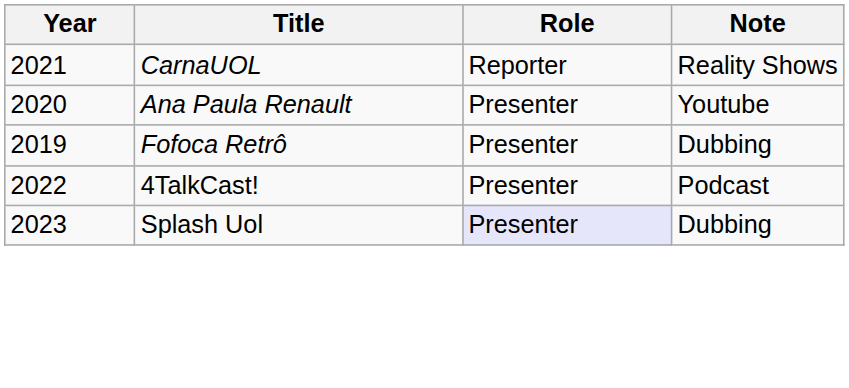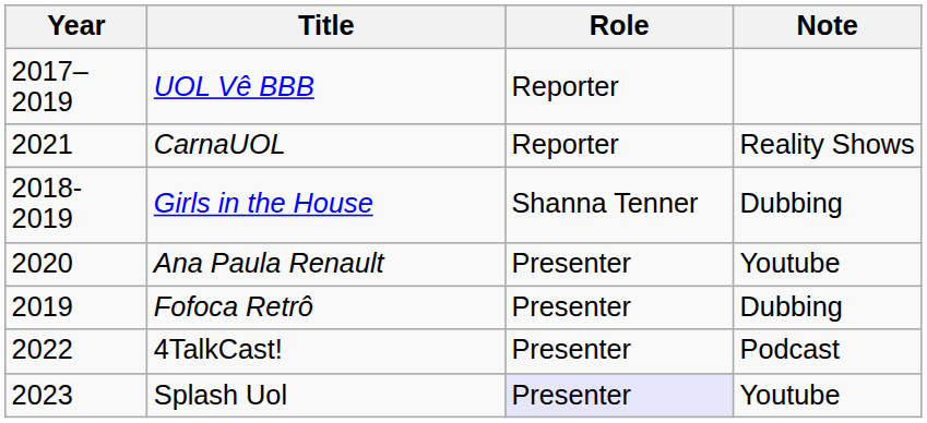 <table class="wikitable sortable">
 <tr>
 <th width=075>Year</th>
 <th width=200>Title</th>
 <th width=125>Role</th>
 <th>Note</th>
 </tr>
 <tr>
+<td>2017–2019</td>
+<td><em><a href='#'>UOL Vê BBB</a></em></td>
+<td>Reporter</td>
+<td></td>
+</tr>
+<tr>
 <td>2021</td>
 <td><em>CarnaUOL</em></td>
 <td>Reporter</td>
 <td>Reality Shows</td>
+</tr>
+<tr>
+<td>2018-2019</td>
+<td><em><a href='#'>Girls in the House</a></em></td>
+<td>Shanna Tenner</td>
+<td>Dubbing</td>
 </tr>
 <tr>
 <td>2020</td>
 <td><em>Ana Paula Renault</em></td>
 <td>Presenter</td>
 <td>Youtube</td>
 </tr>
 <tr>
 <td>2019</td>
 <td><em>Fofoca Retrô</em></td>
 <td>Presenter</td>
 <td>Dubbing</td>
 </tr>
 <tr>
 <td>2022</td>
 <td>4TalkCast!</td>
 <td>Presenter</td>
 <td>Podcast</td>
 </tr>
 <tr>
 <td>2023</td>
 <td>Splash Uol</td>
 <td style="background: lavender;">Presenter</td>
-<td>Dubbing</td>
+<td>Youtube</td>
 </tr>
 </table>
